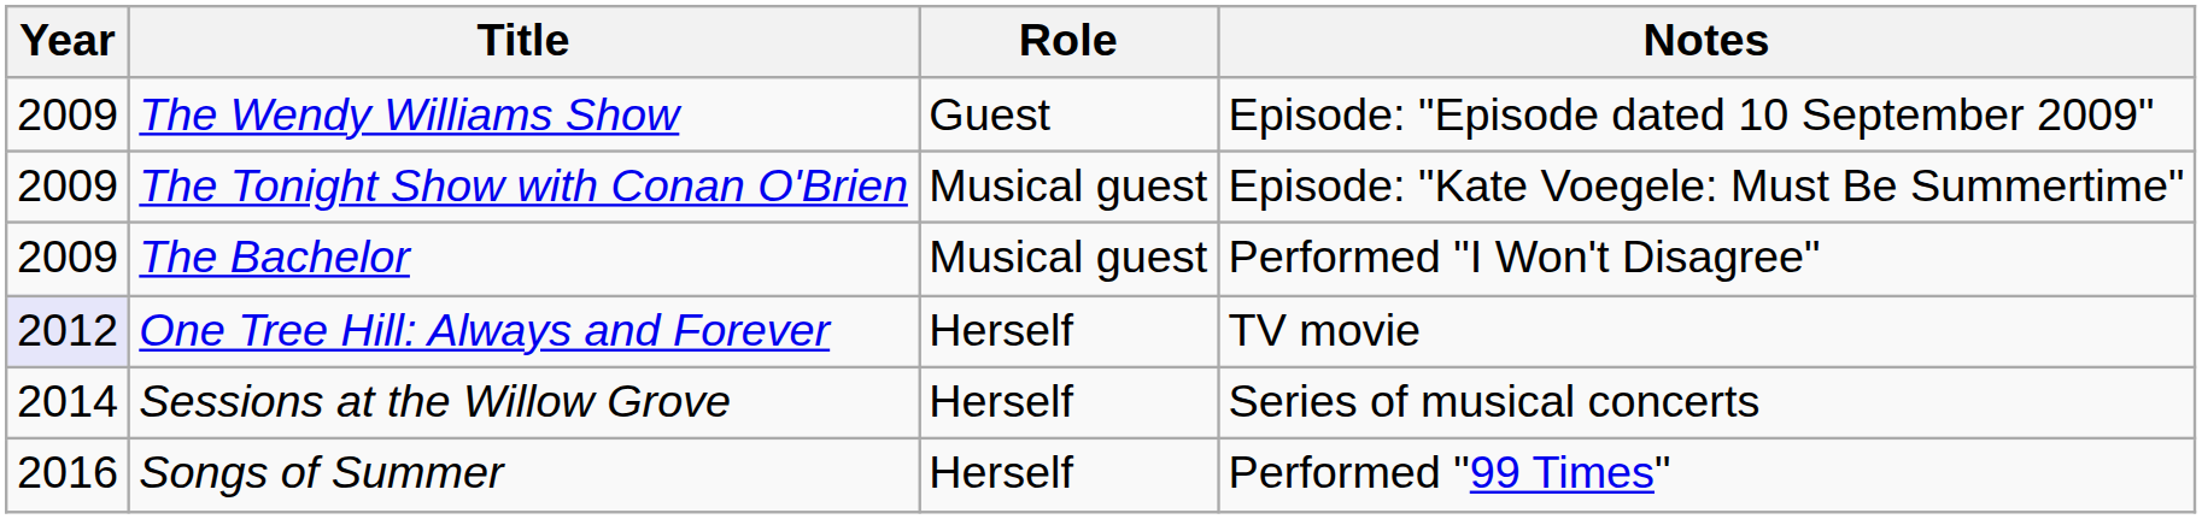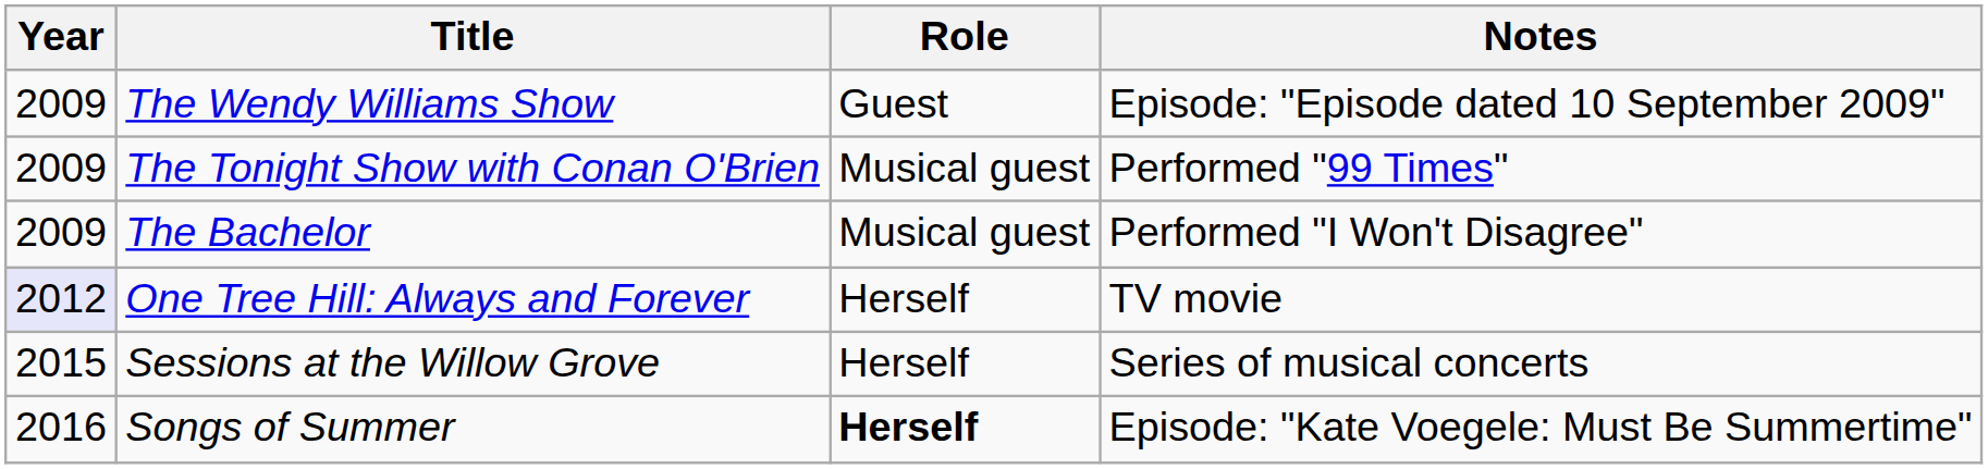 <table class="wikitable sortable">
 <tr>
 <th>Year</th>
 <th>Title</th>
 <th>Role</th>
 <th class="unsortable">Notes</th>
 </tr>
 <tr>
 <td>2009</td>
 <td><em><a href='#'>The Wendy Williams Show</a></em></td>
 <td>Guest</td>
 <td>Episode: "Episode dated 10 September 2009"</td>
 </tr>
 <tr>
 <td>2009</td>
 <td><em><a href='#'>The Tonight Show with Conan O'Brien</a></em></td>
 <td>Musical guest</td>
-<td>Episode: "Kate Voegele: Must Be Summertime"</td>
+<td>Performed "<a href='#'>99 Times</a>"</td>
 </tr>
 <tr>
 <td>2009</td>
 <td><em><a href='#'>The Bachelor</a></em></td>
 <td>Musical guest</td>
 <td>Performed "I Won't Disagree"</td>
 </tr>
 <tr>
 <td style="background: lavender;">2012</td>
 <td><em><a href='#'>One Tree Hill: Always and Forever</a></em></td>
 <td>Herself</td>
 <td>TV movie</td>
 </tr>
 <tr>
-<td>2014</td>
+<td>2015</td>
 <td><em>Sessions at the Willow Grove</em></td>
 <td>Herself</td>
 <td>Series of musical concerts</td>
 </tr>
 <tr>
 <td>2016</td>
 <td><em>Songs of Summer</em></td>
-<td>Herself</td>
-<td>Performed "<a href='#'>99 Times</a>"</td>
+<td><strong>Herself</strong></td>
+<td>Episode: "Kate Voegele: Must Be Summertime"</td>
 </tr>
 </table>
